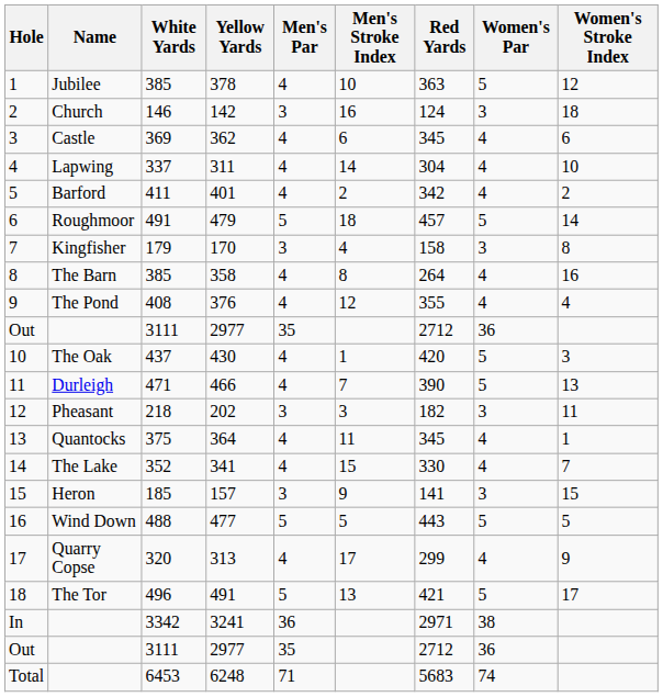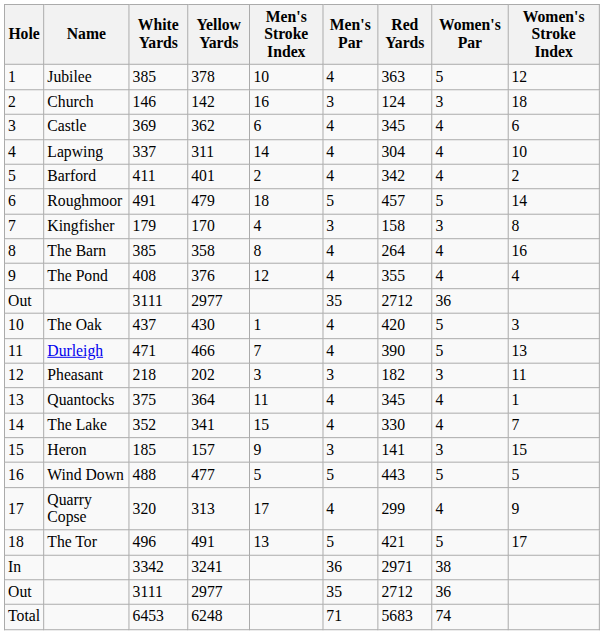 <table class="wikitable" border="1">
 <tr>
 <th>Hole</th>
 <th>Name</th>
 <th>White Yards</th>
 <th>Yellow Yards</th>
+<th>Men's Stroke Index</th>
 <th>Men's Par</th>
-<th>Men's Stroke Index</th>
 <th>Red Yards</th>
 <th>Women's Par</th>
 <th>Women's Stroke Index</th>
 </tr>
 <tr>
 <td>1</td>
 <td>Jubilee</td>
 <td>385</td>
 <td>378</td>
+<td>10</td>
 <td>4</td>
-<td>10</td>
 <td>363</td>
 <td>5</td>
 <td>12</td>
 </tr>
 <tr>
 <td>2</td>
 <td>Church</td>
 <td>146</td>
 <td>142</td>
+<td>16</td>
 <td>3</td>
-<td>16</td>
 <td>124</td>
 <td>3</td>
 <td>18</td>
 </tr>
 <tr>
 <td>3</td>
 <td>Castle</td>
 <td>369</td>
 <td>362</td>
+<td>6</td>
 <td>4</td>
-<td>6</td>
 <td>345</td>
 <td>4</td>
 <td>6</td>
 </tr>
 <tr>
 <td>4</td>
 <td>Lapwing</td>
 <td>337</td>
 <td>311</td>
+<td>14</td>
 <td>4</td>
-<td>14</td>
 <td>304</td>
 <td>4</td>
 <td>10</td>
 </tr>
 <tr>
 <td>5</td>
 <td>Barford</td>
 <td>411</td>
 <td>401</td>
+<td>2</td>
 <td>4</td>
-<td>2</td>
 <td>342</td>
 <td>4</td>
 <td>2</td>
 </tr>
 <tr>
 <td>6</td>
 <td>Roughmoor</td>
 <td>491</td>
 <td>479</td>
+<td>18</td>
 <td>5</td>
-<td>18</td>
 <td>457</td>
 <td>5</td>
 <td>14</td>
 </tr>
 <tr>
 <td>7</td>
 <td>Kingfisher</td>
 <td>179</td>
 <td>170</td>
+<td>4</td>
 <td>3</td>
-<td>4</td>
 <td>158</td>
 <td>3</td>
 <td>8</td>
 </tr>
 <tr>
 <td>8</td>
 <td>The Barn</td>
 <td>385</td>
 <td>358</td>
+<td>8</td>
 <td>4</td>
-<td>8</td>
 <td>264</td>
 <td>4</td>
 <td>16</td>
 </tr>
 <tr>
 <td>9</td>
 <td>The Pond</td>
 <td>408</td>
 <td>376</td>
+<td>12</td>
 <td>4</td>
-<td>12</td>
 <td>355</td>
 <td>4</td>
 <td>4</td>
 </tr>
 <tr>
 <td>Out</td>
 <td></td>
 <td>3111</td>
 <td>2977</td>
+<td></td>
 <td>35</td>
-<td></td>
 <td>2712</td>
 <td>36</td>
 <td></td>
 </tr>
 <tr>
 <td>10</td>
 <td>The Oak</td>
 <td>437</td>
 <td>430</td>
+<td>1</td>
 <td>4</td>
-<td>1</td>
 <td>420</td>
 <td>5</td>
 <td>3</td>
 </tr>
 <tr>
 <td>11</td>
 <td><a href='#'>Durleigh</a></td>
 <td>471</td>
 <td>466</td>
+<td>7</td>
 <td>4</td>
-<td>7</td>
 <td>390</td>
 <td>5</td>
 <td>13</td>
 </tr>
 <tr>
 <td>12</td>
 <td>Pheasant</td>
 <td>218</td>
 <td>202</td>
 <td>3</td>
 <td>3</td>
 <td>182</td>
 <td>3</td>
 <td>11</td>
 </tr>
 <tr>
 <td>13</td>
 <td>Quantocks</td>
 <td>375</td>
 <td>364</td>
+<td>11</td>
 <td>4</td>
-<td>11</td>
 <td>345</td>
 <td>4</td>
 <td>1</td>
 </tr>
 <tr>
 <td>14</td>
 <td>The Lake</td>
 <td>352</td>
 <td>341</td>
+<td>15</td>
 <td>4</td>
-<td>15</td>
 <td>330</td>
 <td>4</td>
 <td>7</td>
 </tr>
 <tr>
 <td>15</td>
 <td>Heron</td>
 <td>185</td>
 <td>157</td>
+<td>9</td>
 <td>3</td>
-<td>9</td>
 <td>141</td>
 <td>3</td>
 <td>15</td>
 </tr>
 <tr>
 <td>16</td>
 <td>Wind Down</td>
 <td>488</td>
 <td>477</td>
 <td>5</td>
 <td>5</td>
 <td>443</td>
 <td>5</td>
 <td>5</td>
 </tr>
 <tr>
 <td>17</td>
 <td>Quarry Copse</td>
 <td>320</td>
 <td>313</td>
+<td>17</td>
 <td>4</td>
-<td>17</td>
 <td>299</td>
 <td>4</td>
 <td>9</td>
 </tr>
 <tr>
 <td>18</td>
 <td>The Tor</td>
 <td>496</td>
 <td>491</td>
+<td>13</td>
 <td>5</td>
-<td>13</td>
 <td>421</td>
 <td>5</td>
 <td>17</td>
 </tr>
 <tr>
 <td>In</td>
 <td></td>
 <td>3342</td>
 <td>3241</td>
+<td></td>
 <td>36</td>
-<td></td>
 <td>2971</td>
 <td>38</td>
 <td></td>
 </tr>
 <tr>
 <td>Out</td>
 <td></td>
 <td>3111</td>
 <td>2977</td>
+<td></td>
 <td>35</td>
-<td></td>
 <td>2712</td>
 <td>36</td>
 <td></td>
 </tr>
 <tr>
 <td>Total</td>
 <td></td>
 <td>6453</td>
 <td>6248</td>
+<td></td>
 <td>71</td>
-<td></td>
 <td>5683</td>
 <td>74</td>
 <td></td>
 </tr>
 </table>
